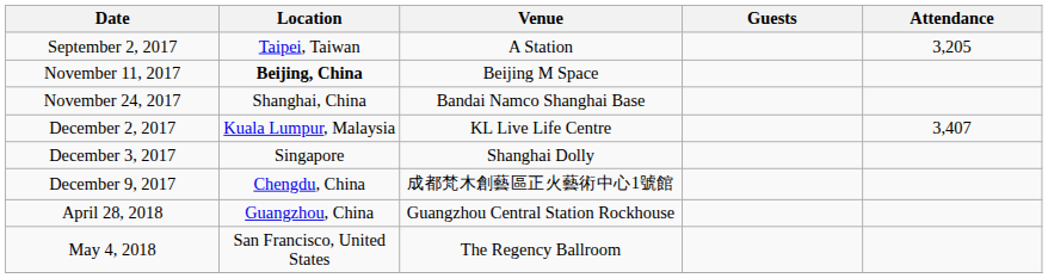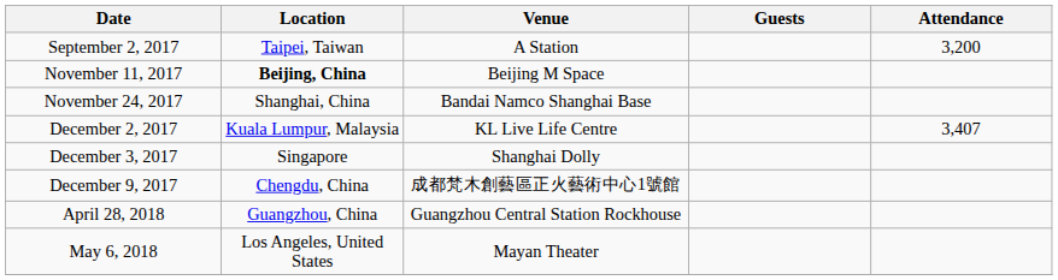 <table class="wikitable" style="text-align:center;">
 <tr>
 <th scope="col" style="width:12em;">Date</th>
 <th scope="col" style="width:10em;">Location</th>
 <th scope="col" style="width:16em;">Venue</th>
 <th scope="col" style="width:10em;">Guests</th>
 <th scope="col" style="width:10em;">Attendance</th>
 </tr>
 <tr>
 <td>September 2, 2017</td>
 <td><a href='#'>Taipei</a>, Taiwan</td>
 <td>A Station</td>
 <td></td>
-<td>3,205</td>
+<td>3,200</td>
 </tr>
 <tr>
 <td>November 11, 2017</td>
 <td><strong>Beijing, China</strong></td>
 <td>Beijing M Space</td>
 <td></td>
 <td></td>
 </tr>
 <tr>
 <td>November 24, 2017</td>
 <td>Shanghai, China</td>
 <td>Bandai Namco Shanghai Base</td>
 <td></td>
 <td></td>
 </tr>
 <tr>
 <td>December 2, 2017</td>
 <td><a href='#'>Kuala Lumpur</a>, Malaysia</td>
 <td>KL Live Life Centre</td>
 <td></td>
 <td>3,407</td>
 </tr>
 <tr>
 <td>December 3, 2017</td>
 <td>Singapore</td>
 <td>Shanghai Dolly</td>
 <td></td>
 <td></td>
 </tr>
 <tr>
 <td>December 9, 2017</td>
 <td><a href='#'>Chengdu</a>, China</td>
 <td>成都梵木創藝區正火藝術中心1號館</td>
 <td></td>
 <td></td>
 </tr>
 <tr>
 <td>April 28, 2018</td>
 <td><a href='#'>Guangzhou</a>, China</td>
 <td>Guangzhou Central Station Rockhouse</td>
 <td></td>
 <td></td>
 </tr>
 <tr>
-<td>May 4, 2018</td>
-<td>San Francisco, United States</td>
-<td>The Regency Ballroom</td>
+<td>May 6, 2018</td>
+<td>Los Angeles, United States</td>
+<td>Mayan Theater</td>
 <td></td>
 <td></td>
 </tr>
 <tr>
 </tr>
 </table>
